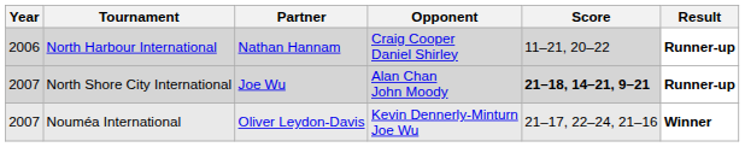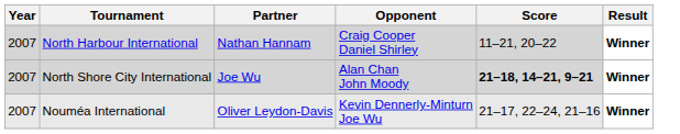 <table class="sortable wikitable" style="font-size: 90%;">
 <tr>
 <th>Year</th>
 <th>Tournament</th>
 <th>Partner</th>
 <th>Opponent</th>
 <th>Score</th>
 <th>Result</th>
 </tr>
 <tr style="background:#D5D5D5">
-<td align="center">2006</td>
+<td align="center">2007</td>
 <td align="left"><a href='#'>North Harbour International</a></td>
 <td align="left"> <a href='#'>Nathan Hannam</a></td>
 <td align="left"> <a href='#'>Craig Cooper</a> <br>  <a href='#'>Daniel Shirley</a></td>
 <td align="left">11–21, 20–22</td>
-<td style="text-align:left; background:white"> <strong>Runner-up</strong></td>
+<td style="text-align:left; background:white"> <strong>Winner</strong></td>
 </tr>
 <tr style="background:#D5D5D5">
 <td align="center">2007</td>
 <td align="left">North Shore City International</td>
 <td align="left"> <a href='#'>Joe Wu</a></td>
 <td align="left"> <a href='#'>Alan Chan</a> <br>  <a href='#'>John Moody</a></td>
 <td align="left"><strong>21–18, 14–21, 9–21</strong></td>
-<td style="text-align:left; background:white"> <strong>Runner-up</strong></td>
+<td style="text-align:left; background:white"> <strong>Winner</strong></td>
 </tr>
 <tr style="background:#E9E9E9">
 <td align="center">2007</td>
 <td align="left">Nouméa International</td>
 <td align="left"> <a href='#'>Oliver Leydon-Davis</a></td>
 <td align="left"> <a href='#'>Kevin Dennerly-Minturn</a> <br>  <a href='#'>Joe Wu</a></td>
 <td align="left">21–17, 22–24, 21–16</td>
 <td style="text-align:left; background:white"> <strong>Winner</strong></td>
 </tr>
 </table>
